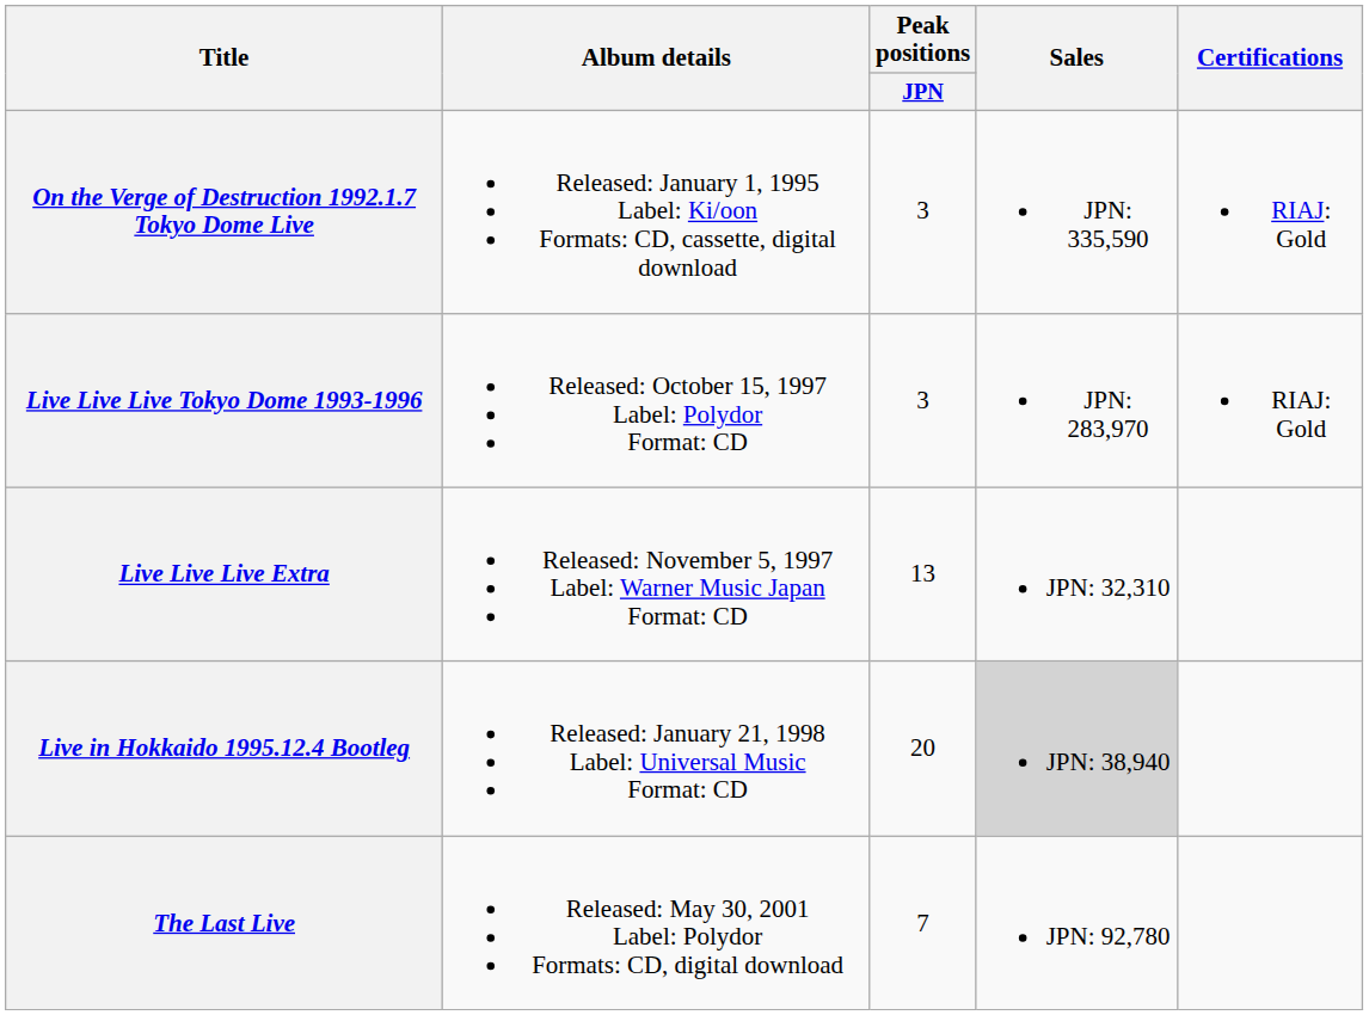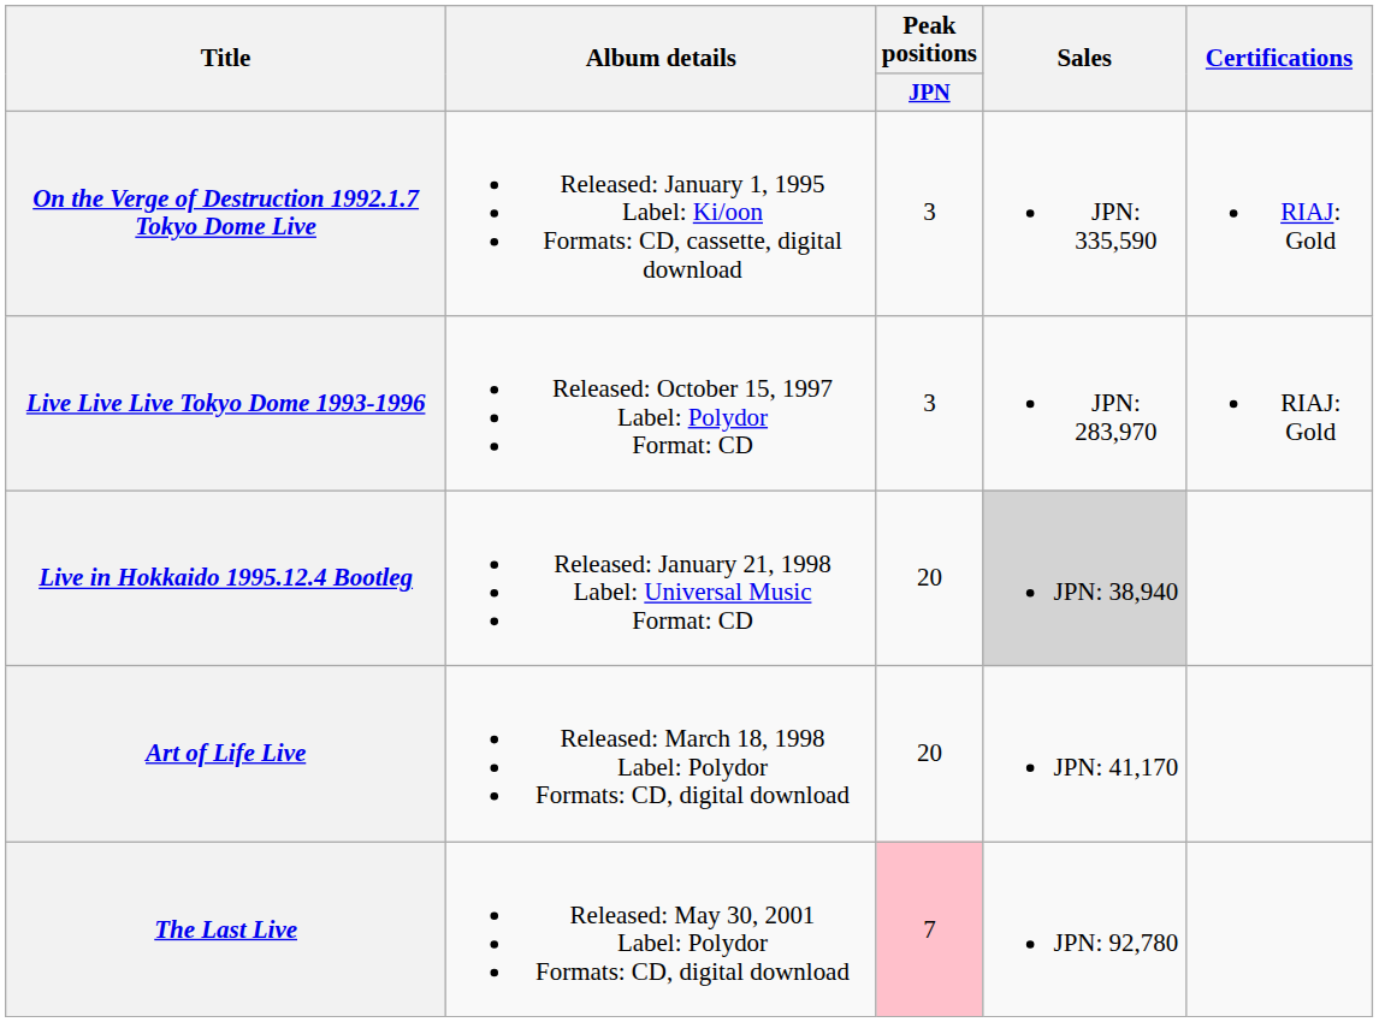 <table class="wikitable plainrowheaders" style="text-align:center;">
 <tr>
 <th rowspan="2" scope="col" style="width:17em">Title</th>
 <th rowspan="2" scope="col">Album details</th>
 <th scope="col">Peak positions</th>
 <th rowspan="2" scope="col">Sales</th>
 <th rowspan="2" scope="col"><a href='#'>Certifications</a></th>
 </tr>
 <tr>
 <th scope="col" style="width:3em;font-size:90%;"><a href='#'>JPN</a><br></th>
 </tr>
 <tr>
 <th scope="row"><em><a href='#'>On the Verge of Destruction 1992.1.7 Tokyo Dome Live</a></em></th>
 <td><br><ul><li>Released: January 1, 1995</li><li>Label: <a href='#'>Ki/oon</a></li><li>Formats: CD, cassette, digital download</li></ul></td>
 <td align="center">3</td>
 <td><br><ul><li>JPN: 335,590</li></ul></td>
 <td><br><ul><li><a href='#'>RIAJ</a>: Gold</li></ul></td>
 </tr>
 <tr>
 <th scope="row"><em><a href='#'>Live Live Live Tokyo Dome 1993-1996</a></em></th>
 <td><br><ul><li>Released: October 15, 1997</li><li>Label: <a href='#'>Polydor</a></li><li>Format: CD</li></ul></td>
 <td align="center">3</td>
 <td><br><ul><li>JPN: 283,970</li></ul></td>
 <td><br><ul><li>RIAJ: Gold</li></ul></td>
 </tr>
 <tr>
-<th scope="row"><em><a href='#'>Live Live Live Extra</a></em></th>
-<td><br><ul><li>Released: November 5, 1997</li><li>Label: <a href='#'>Warner Music Japan</a></li><li>Format: CD</li></ul></td>
-<td align="center">13</td>
-<td><br><ul><li>JPN: 32,310</li></ul></td>
-<td></td>
-</tr>
-<tr>
 <th scope="row"><em><a href='#'>Live in Hokkaido 1995.12.4 Bootleg</a></em></th>
 <td><br><ul><li>Released: January 21, 1998</li><li>Label: <a href='#'>Universal Music</a></li><li>Format: CD</li></ul></td>
 <td align="center">20</td>
 <td style="background: lightgrey;"><br><ul><li>JPN: 38,940</li></ul></td>
 <td></td>
 </tr>
 <tr>
+<th scope="row"><em><a href='#'>Art of Life Live</a></em></th>
+<td><br><ul><li>Released: March 18, 1998</li><li>Label: Polydor</li><li>Formats: CD, digital download</li></ul></td>
+<td align="center">20</td>
+<td><br><ul><li>JPN: 41,170</li></ul></td>
+<td></td>
+</tr>
+<tr>
 <th scope="row"><em><a href='#'>The Last Live</a></em></th>
 <td><br><ul><li>Released: May 30, 2001</li><li>Label: Polydor</li><li>Formats: CD, digital download</li></ul></td>
-<td align="center">7</td>
+<td align="center" style="background: pink;">7</td>
 <td><br><ul><li>JPN: 92,780</li></ul></td>
 <td></td>
 </tr>
 </table>
